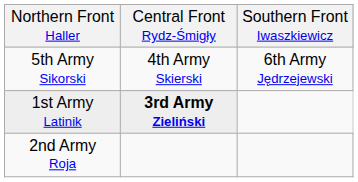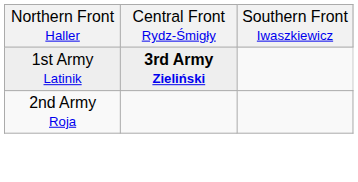 <table class="wikitable" cellpadding="2" style="text-align:center;border:1px solid #ccc;">
 <tr valign="top" style="background:#ccc;">
 <th width="110px" style="font-weight:normal">Northern Front <br><small><a href='#'>Haller</a></small></th>
 <th width="110px" style="font-weight:normal">Central Front <br><small><a href='#'>Rydz-Śmigły</a></small></th>
 <th width="110px" style="font-weight:normal">Southern Front <br><small><a href='#'>Iwaszkiewicz</a></small></th>
-</tr>
-<tr valign="top">
-<td>5th Army <br><small><a href='#'>Sikorski</a></small></td>
-<td>4th Army <br><small><a href='#'>Skierski</a></small></td>
-<td>6th Army <br><small><a href='#'>Jędrzejewski</a></small></td>
 </tr>
 <tr valign="top" style="background:#eee;">
 <td>1st Army <br><small><a href='#'>Latinik</a></small></td>
 <td><strong>3rd Army <br><small><a href='#'>Zieliński</a></small></strong></td>
 </tr>
 <tr valign="top">
 <td>2nd Army <br><small><a href='#'>Roja</a></small></td>
 <td></td>
 <td></td>
 </tr>
 </table>
